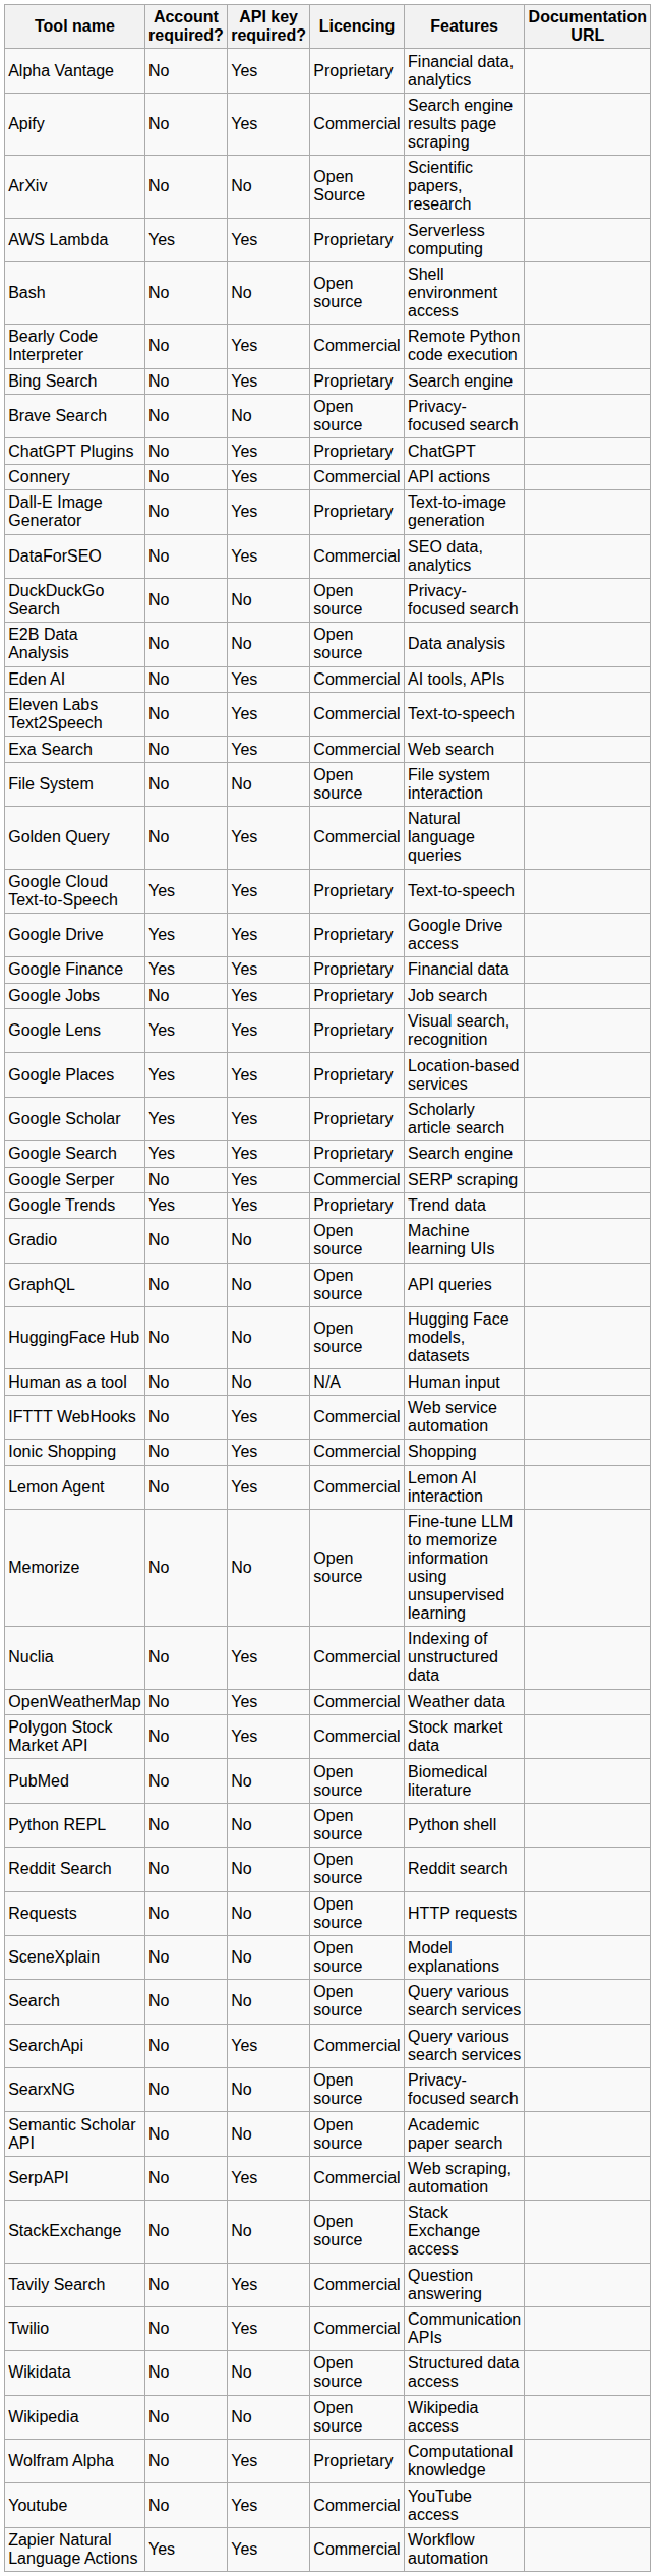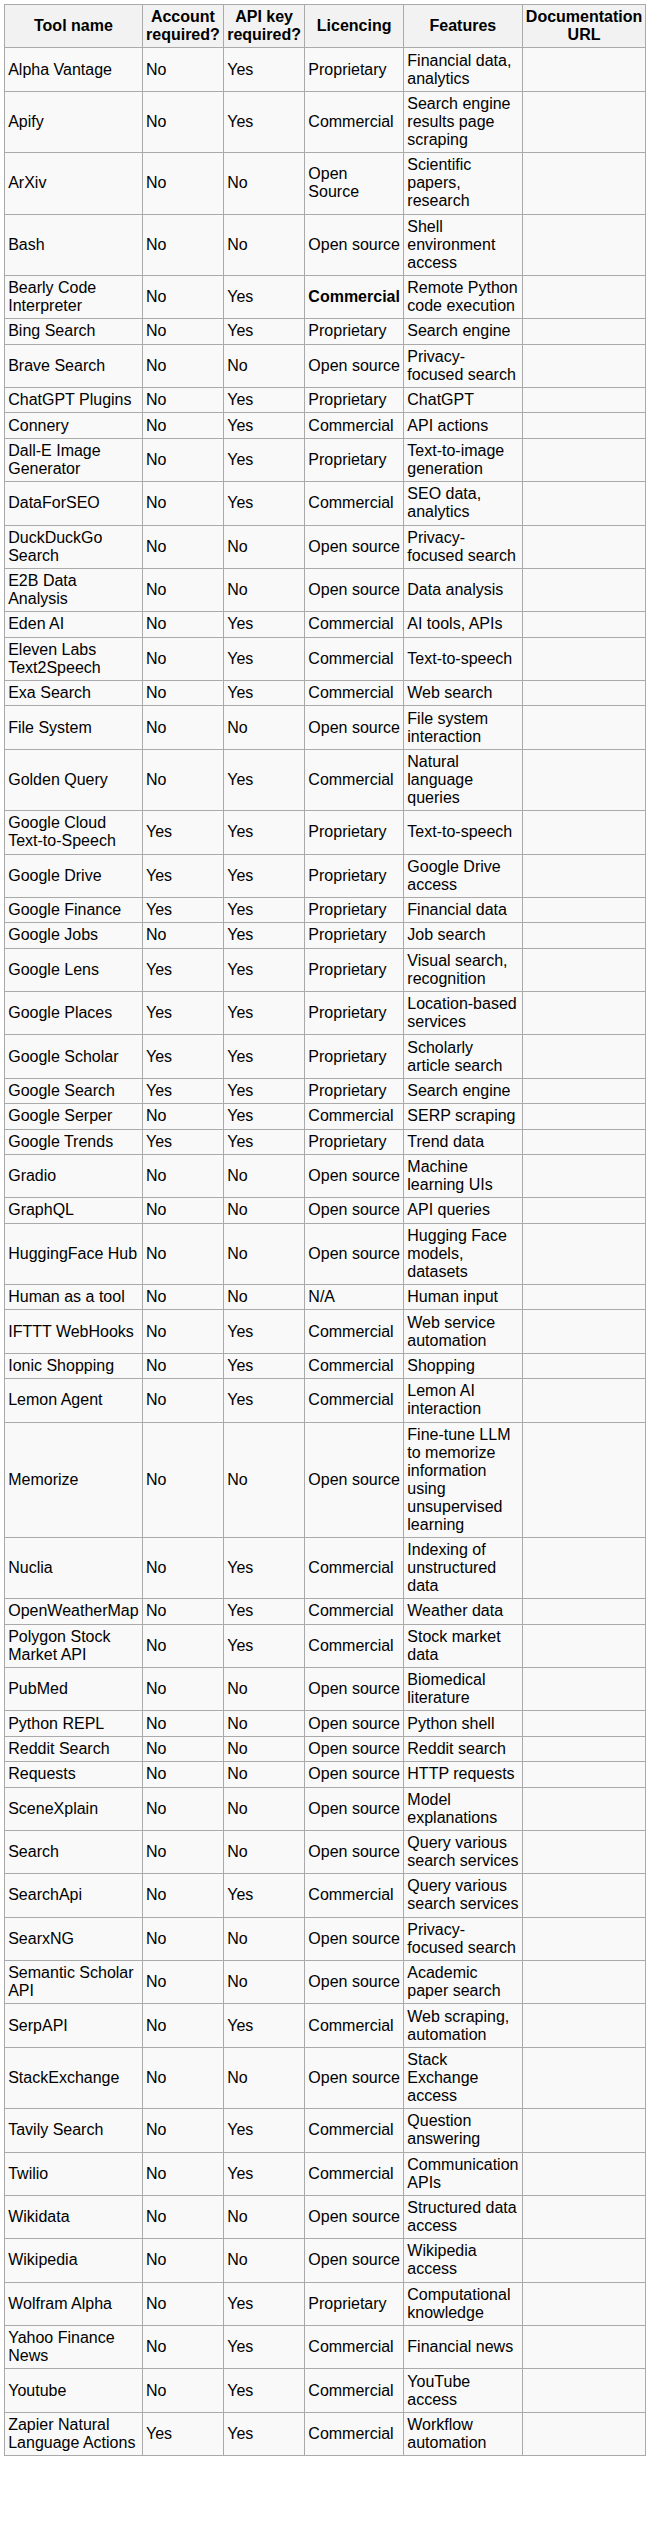 <table class="wikitable sortable mw-collapsible mw-collapsed">
 <tr>
 <th>Tool name</th>
 <th>Account required?</th>
 <th>API key required?</th>
 <th>Licencing</th>
 <th>Features</th>
 <th>Documentation URL</th>
 </tr>
 <tr>
 <td>Alpha  Vantage</td>
 <td>No</td>
 <td>Yes</td>
 <td>Proprietary</td>
 <td>Financial data, analytics</td>
 <td></td>
 </tr>
 <tr>
 <td>Apify</td>
 <td>No</td>
 <td>Yes</td>
 <td>Commercial</td>
 <td>Search engine results page scraping</td>
 <td></td>
 </tr>
 <tr>
 <td>ArXiv</td>
 <td>No</td>
 <td>No</td>
 <td>Open  Source</td>
 <td>Scientific  papers, research</td>
 <td></td>
 </tr>
 <tr>
-<td>AWS  Lambda</td>
-<td>Yes</td>
-<td>Yes</td>
-<td>Proprietary</td>
-<td>Serverless  computing</td>
-<td></td>
-</tr>
-<tr>
 <td>Bash</td>
 <td>No</td>
 <td>No</td>
 <td>Open  source</td>
 <td>Shell environment access</td>
 <td></td>
 </tr>
 <tr>
 <td>Bearly Code Interpreter</td>
 <td>No</td>
 <td>Yes</td>
-<td>Commercial</td>
+<td><strong>Commercial</strong></td>
 <td>Remote Python code execution</td>
 <td></td>
 </tr>
 <tr>
 <td>Bing Search</td>
 <td>No</td>
 <td>Yes</td>
 <td>Proprietary</td>
 <td>Search engine</td>
 <td></td>
 </tr>
 <tr>
 <td>Brave Search</td>
 <td>No</td>
 <td>No</td>
 <td>Open  source</td>
 <td>Privacy-focused  search</td>
 <td></td>
 </tr>
 <tr>
 <td>ChatGPT Plugins</td>
 <td>No</td>
 <td>Yes</td>
 <td>Proprietary</td>
 <td>ChatGPT</td>
 <td></td>
 </tr>
 <tr>
 <td>Connery</td>
 <td>No</td>
 <td>Yes</td>
 <td>Commercial</td>
 <td>API actions</td>
 <td></td>
 </tr>
 <tr>
 <td>Dall-E Image Generator</td>
 <td>No</td>
 <td>Yes</td>
 <td>Proprietary</td>
 <td>Text-to-image  generation</td>
 <td></td>
 </tr>
 <tr>
 <td>DataForSEO</td>
 <td>No</td>
 <td>Yes</td>
 <td>Commercial</td>
 <td>SEO data, analytics</td>
 <td></td>
 </tr>
 <tr>
 <td>DuckDuckGo  Search</td>
 <td>No</td>
 <td>No</td>
 <td>Open  source</td>
 <td>Privacy-focused search</td>
 <td></td>
 </tr>
 <tr>
 <td>E2B Data Analysis</td>
 <td>No</td>
 <td>No</td>
 <td>Open  source</td>
 <td>Data analysis</td>
 <td></td>
 </tr>
 <tr>
 <td>Eden AI</td>
 <td>No</td>
 <td>Yes</td>
 <td>Commercial</td>
 <td>AI tools, APIs</td>
 <td></td>
 </tr>
 <tr>
 <td>Eleven Labs Text2Speech</td>
 <td>No</td>
 <td>Yes</td>
 <td>Commercial</td>
 <td>Text-to-speech</td>
 <td></td>
 </tr>
 <tr>
 <td>Exa Search</td>
 <td>No</td>
 <td>Yes</td>
 <td>Commercial</td>
 <td>Web search</td>
 <td></td>
 </tr>
 <tr>
 <td>File System</td>
 <td>No</td>
 <td>No</td>
 <td>Open  source</td>
 <td>File system interaction</td>
 <td></td>
 </tr>
 <tr>
 <td>Golden Query</td>
 <td>No</td>
 <td>Yes</td>
 <td>Commercial</td>
 <td>Natural  language queries</td>
 <td></td>
 </tr>
 <tr>
 <td>Google Cloud Text-to-Speech</td>
 <td>Yes</td>
 <td>Yes</td>
 <td>Proprietary</td>
 <td>Text-to-speech</td>
 <td></td>
 </tr>
 <tr>
 <td>Google Drive</td>
 <td>Yes</td>
 <td>Yes</td>
 <td>Proprietary</td>
 <td>Google Drive access</td>
 <td></td>
 </tr>
 <tr>
 <td>Google Finance</td>
 <td>Yes</td>
 <td>Yes</td>
 <td>Proprietary</td>
 <td>Financial data</td>
 <td></td>
 </tr>
 <tr>
 <td>Google Jobs</td>
 <td>No</td>
 <td>Yes</td>
 <td>Proprietary</td>
 <td>Job search</td>
 <td></td>
 </tr>
 <tr>
 <td>Google Lens</td>
 <td>Yes</td>
 <td>Yes</td>
 <td>Proprietary</td>
 <td>Visual  search, recognition</td>
 <td></td>
 </tr>
 <tr>
 <td>Google Places</td>
 <td>Yes</td>
 <td>Yes</td>
 <td>Proprietary</td>
 <td>Location-based  services</td>
 <td></td>
 </tr>
 <tr>
 <td>Google Scholar</td>
 <td>Yes</td>
 <td>Yes</td>
 <td>Proprietary</td>
 <td>Scholarly  article search</td>
 <td></td>
 </tr>
 <tr>
 <td>Google Search</td>
 <td>Yes</td>
 <td>Yes</td>
 <td>Proprietary</td>
 <td>Search engine</td>
 <td></td>
 </tr>
 <tr>
 <td>Google Serper</td>
 <td>No</td>
 <td>Yes</td>
 <td>Commercial</td>
 <td>SERP scraping</td>
 <td></td>
 </tr>
 <tr>
 <td>Google Trends</td>
 <td>Yes</td>
 <td>Yes</td>
 <td>Proprietary</td>
 <td>Trend data</td>
 <td></td>
 </tr>
 <tr>
 <td>Gradio</td>
 <td>No</td>
 <td>No</td>
 <td>Open  source</td>
 <td>Machine learning UIs</td>
 <td></td>
 </tr>
 <tr>
 <td>GraphQL</td>
 <td>No</td>
 <td>No</td>
 <td>Open  source</td>
 <td>API queries</td>
 <td></td>
 </tr>
 <tr>
 <td>HuggingFace  Hub</td>
 <td>No</td>
 <td>No</td>
 <td>Open  source</td>
 <td>Hugging Face models, datasets</td>
 <td></td>
 </tr>
 <tr>
 <td>Human as a tool</td>
 <td>No</td>
 <td>No</td>
 <td>N/A</td>
 <td>Human input</td>
 <td></td>
 </tr>
 <tr>
 <td>IFTTT WebHooks</td>
 <td>No</td>
 <td>Yes</td>
 <td>Commercial</td>
 <td>Web service automation</td>
 <td></td>
 </tr>
 <tr>
 <td>Ionic Shopping</td>
 <td>No</td>
 <td>Yes</td>
 <td>Commercial</td>
 <td>Shopping</td>
 <td></td>
 </tr>
 <tr>
 <td>Lemon Agent</td>
 <td>No</td>
 <td>Yes</td>
 <td>Commercial</td>
 <td>Lemon AI interaction</td>
 <td></td>
 </tr>
 <tr>
 <td>Memorize</td>
 <td>No</td>
 <td>No</td>
 <td>Open  source</td>
 <td>Fine-tune LLM to memorize information using unsupervised learning</td>
 <td></td>
 </tr>
 <tr>
 <td>Nuclia</td>
 <td>No</td>
 <td>Yes</td>
 <td>Commercial</td>
 <td>Indexing of unstructured data</td>
 <td></td>
 </tr>
 <tr>
 <td>OpenWeatherMap</td>
 <td>No</td>
 <td>Yes</td>
 <td>Commercial</td>
 <td>Weather data</td>
 <td></td>
 </tr>
 <tr>
 <td>Polygon Stock Market API</td>
 <td>No</td>
 <td>Yes</td>
 <td>Commercial</td>
 <td>Stock market data</td>
 <td></td>
 </tr>
 <tr>
 <td>PubMed</td>
 <td>No</td>
 <td>No</td>
 <td>Open  source</td>
 <td>Biomedical  literature</td>
 <td></td>
 </tr>
 <tr>
 <td>Python REPL</td>
 <td>No</td>
 <td>No</td>
 <td>Open  source</td>
 <td>Python shell</td>
 <td></td>
 </tr>
 <tr>
 <td>Reddit Search</td>
 <td>No</td>
 <td>No</td>
 <td>Open  source</td>
 <td>Reddit search</td>
 <td></td>
 </tr>
 <tr>
 <td>Requests</td>
 <td>No</td>
 <td>No</td>
 <td>Open  source</td>
 <td>HTTP requests</td>
 <td></td>
 </tr>
 <tr>
 <td>SceneXplain</td>
 <td>No</td>
 <td>No</td>
 <td>Open  source</td>
 <td>Model explanations</td>
 <td></td>
 </tr>
 <tr>
 <td>Search</td>
 <td>No</td>
 <td>No</td>
 <td>Open  source</td>
 <td>Query various search services</td>
 <td></td>
 </tr>
 <tr>
 <td>SearchApi</td>
 <td>No</td>
 <td>Yes</td>
 <td>Commercial</td>
 <td>Query various search services</td>
 <td></td>
 </tr>
 <tr>
 <td>SearxNG</td>
 <td>No</td>
 <td>No</td>
 <td>Open  source</td>
 <td>Privacy-focused  search</td>
 <td></td>
 </tr>
 <tr>
 <td>Semantic Scholar API</td>
 <td>No</td>
 <td>No</td>
 <td>Open  source</td>
 <td>Academic  paper search</td>
 <td></td>
 </tr>
 <tr>
 <td>SerpAPI</td>
 <td>No</td>
 <td>Yes</td>
 <td>Commercial</td>
 <td>Web scraping, automation</td>
 <td></td>
 </tr>
 <tr>
 <td>StackExchange</td>
 <td>No</td>
 <td>No</td>
 <td>Open  source</td>
 <td>Stack  Exchange access</td>
 <td></td>
 </tr>
 <tr>
 <td>Tavily Search</td>
 <td>No</td>
 <td>Yes</td>
 <td>Commercial</td>
 <td>Question  answering</td>
 <td></td>
 </tr>
 <tr>
 <td>Twilio</td>
 <td>No</td>
 <td>Yes</td>
 <td>Commercial</td>
 <td>Communication  APIs</td>
 <td></td>
 </tr>
 <tr>
 <td>Wikidata</td>
 <td>No</td>
 <td>No</td>
 <td>Open  source</td>
 <td>Structured  data access</td>
 <td></td>
 </tr>
 <tr>
 <td>Wikipedia</td>
 <td>No</td>
 <td>No</td>
 <td>Open  source</td>
 <td>Wikipedia  access</td>
 <td></td>
 </tr>
 <tr>
 <td>Wolfram Alpha</td>
 <td>No</td>
 <td>Yes</td>
 <td>Proprietary</td>
 <td>Computational  knowledge</td>
 <td></td>
 </tr>
 <tr>
+<td>Yahoo Finance News</td>
+<td>No</td>
+<td>Yes</td>
+<td>Commercial</td>
+<td>Financial news</td>
+<td></td>
+</tr>
+<tr>
 <td>Youtube</td>
 <td>No</td>
 <td>Yes</td>
 <td>Commercial</td>
 <td>YouTube  access</td>
 <td></td>
 </tr>
 <tr>
 <td>Zapier Natural Language Actions</td>
 <td>Yes</td>
 <td>Yes</td>
 <td>Commercial</td>
 <td>Workflow  automation</td>
 <td></td>
 </tr>
 </table>
